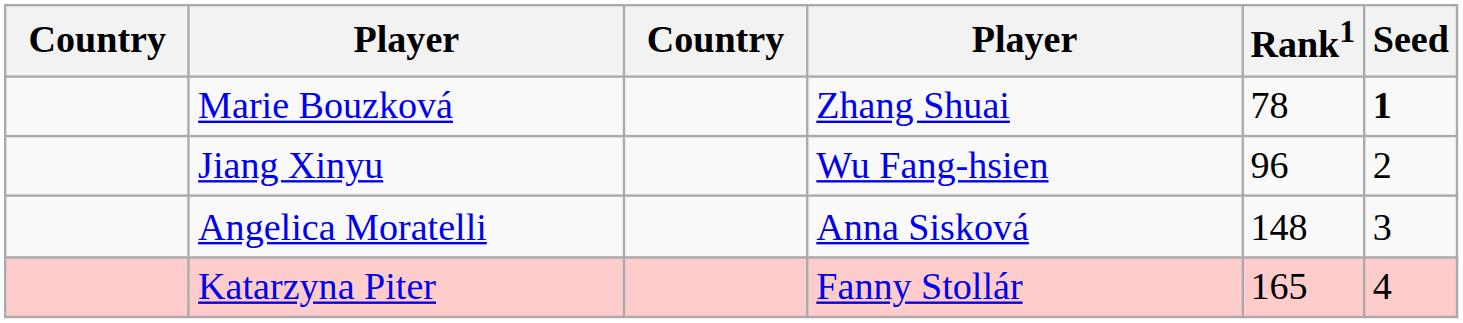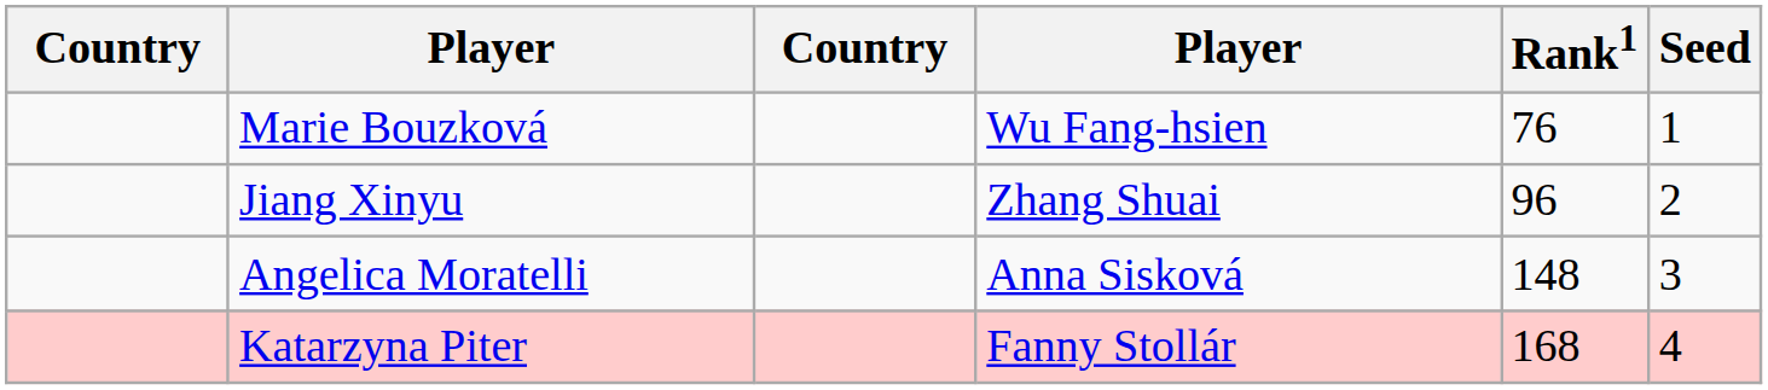 <table class="sortable wikitable">
 <tr>
 <th style="width:70px;">Country</th>
 <th style="width:175px;">Player</th>
 <th style="width:70px;">Country</th>
 <th style="width:175px;">Player</th>
 <th>Rank<sup>1</sup></th>
 <th>Seed</th>
 </tr>
 <tr>
 <td></td>
 <td><a href='#'>Marie Bouzková</a></td>
 <td></td>
-<td><a href='#'>Zhang Shuai</a></td>
-<td>78</td>
-<td><strong>1</strong></td>
+<td><a href='#'>Wu Fang-hsien</a></td>
+<td>76</td>
+<td>1</td>
 </tr>
 <tr>
 <td></td>
 <td><a href='#'>Jiang Xinyu</a></td>
 <td></td>
-<td><a href='#'>Wu Fang-hsien</a></td>
+<td><a href='#'>Zhang Shuai</a></td>
 <td>96</td>
 <td>2</td>
 </tr>
 <tr>
 <td></td>
 <td><a href='#'>Angelica Moratelli</a></td>
 <td></td>
 <td><a href='#'>Anna Sisková</a></td>
 <td>148</td>
 <td>3</td>
 </tr>
 <tr style="background:#fcc;">
 <td></td>
 <td><a href='#'>Katarzyna Piter</a></td>
 <td></td>
 <td><a href='#'>Fanny Stollár</a></td>
-<td>165</td>
+<td>168</td>
 <td>4</td>
 </tr>
 </table>
